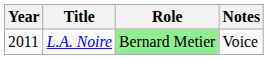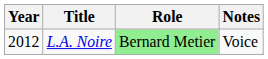 <table class="wikitable plainrowheaders">
 <tr>
 <th>Year</th>
 <th>Title</th>
 <th>Role</th>
 <th class="unsortable">Notes</th>
 </tr>
 <tr>
-<td>2011</td>
+<td>2012</td>
 <td><em><a href='#'>L.A. Noire</a></em></td>
 <td style="background: lightgreen;">Bernard Metier</td>
 <td>Voice</td>
 </tr>
 </table>
